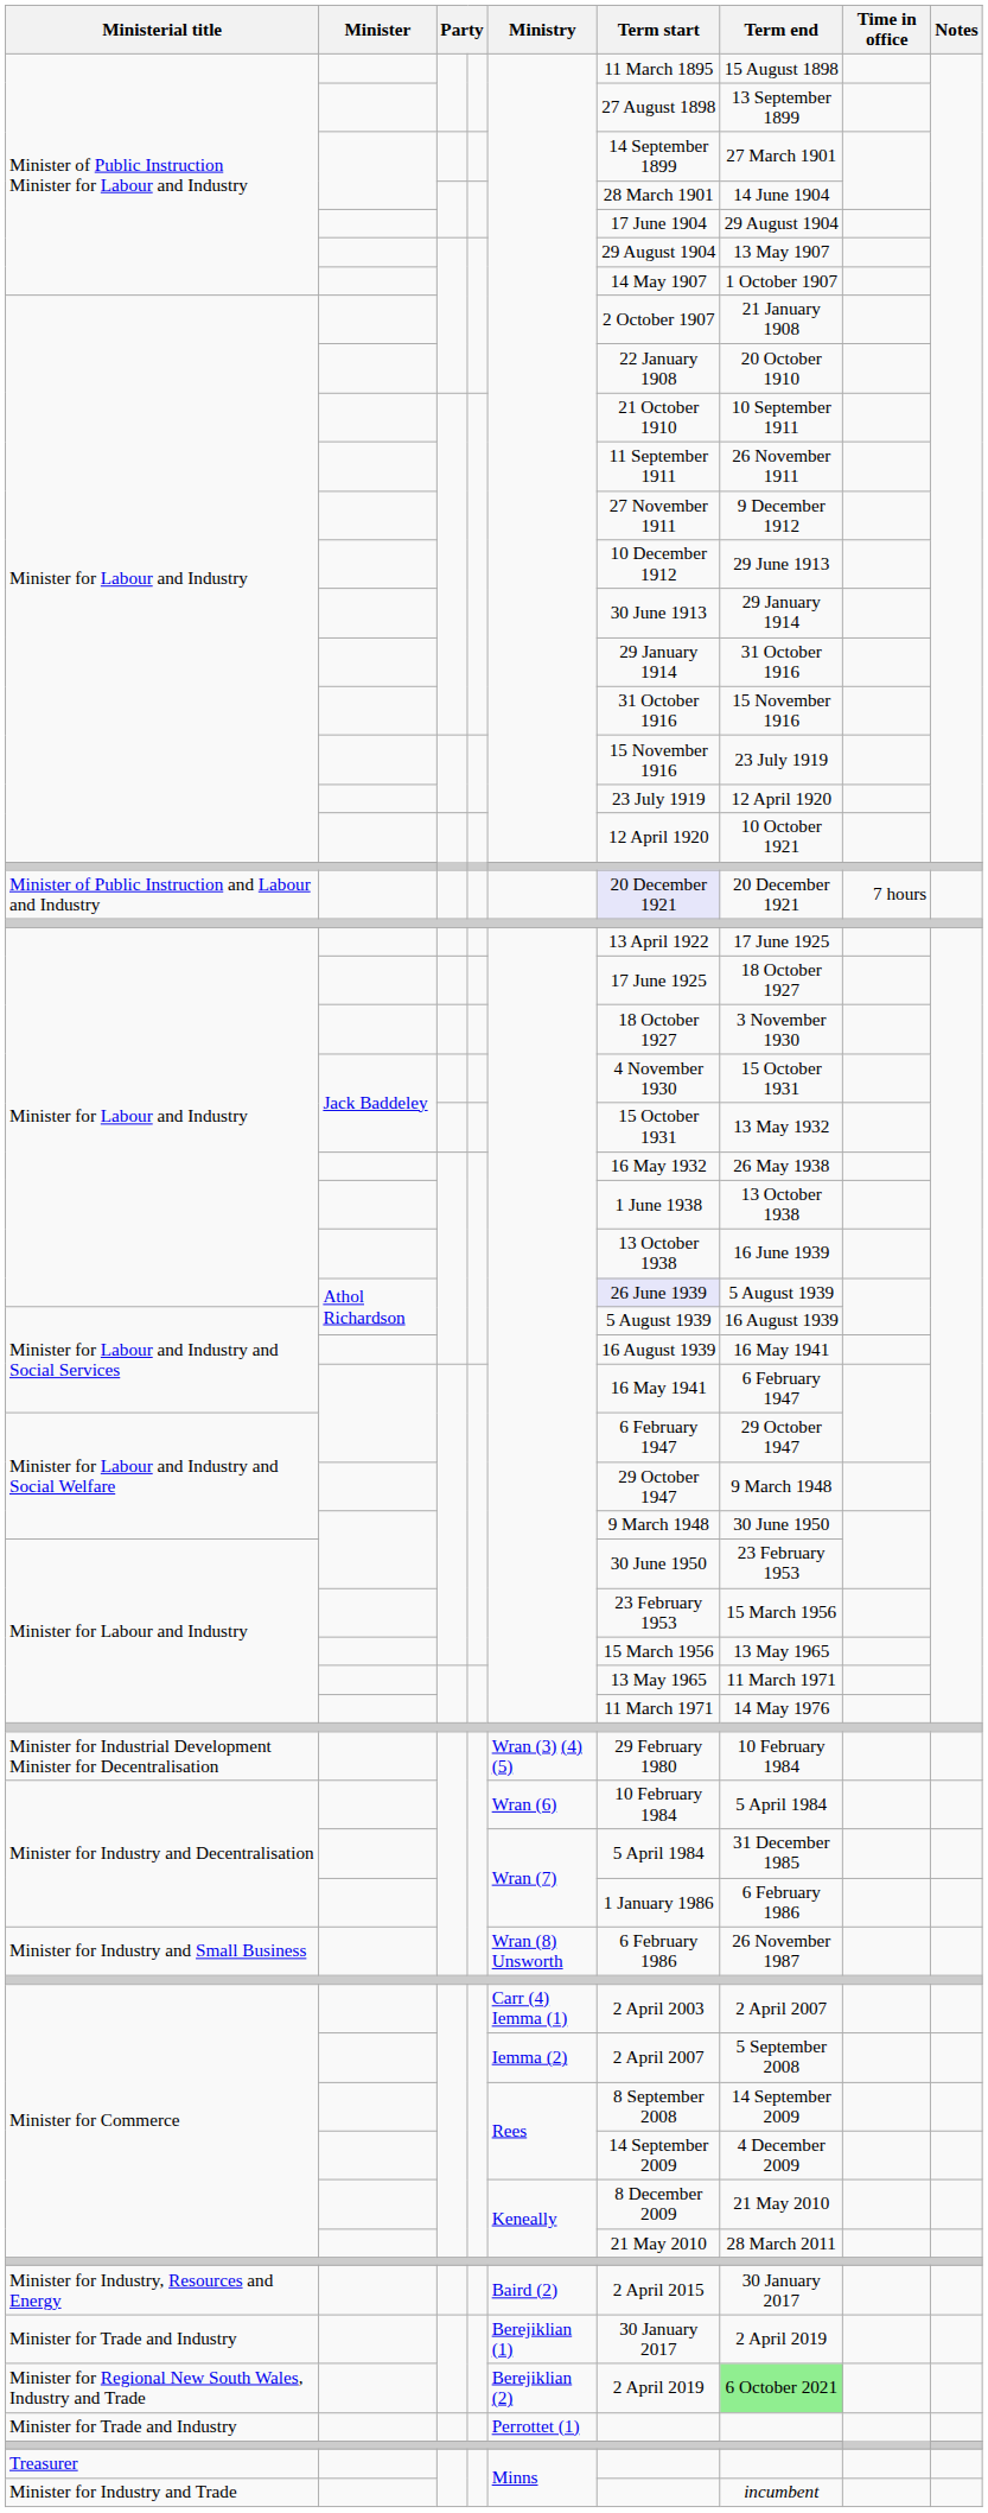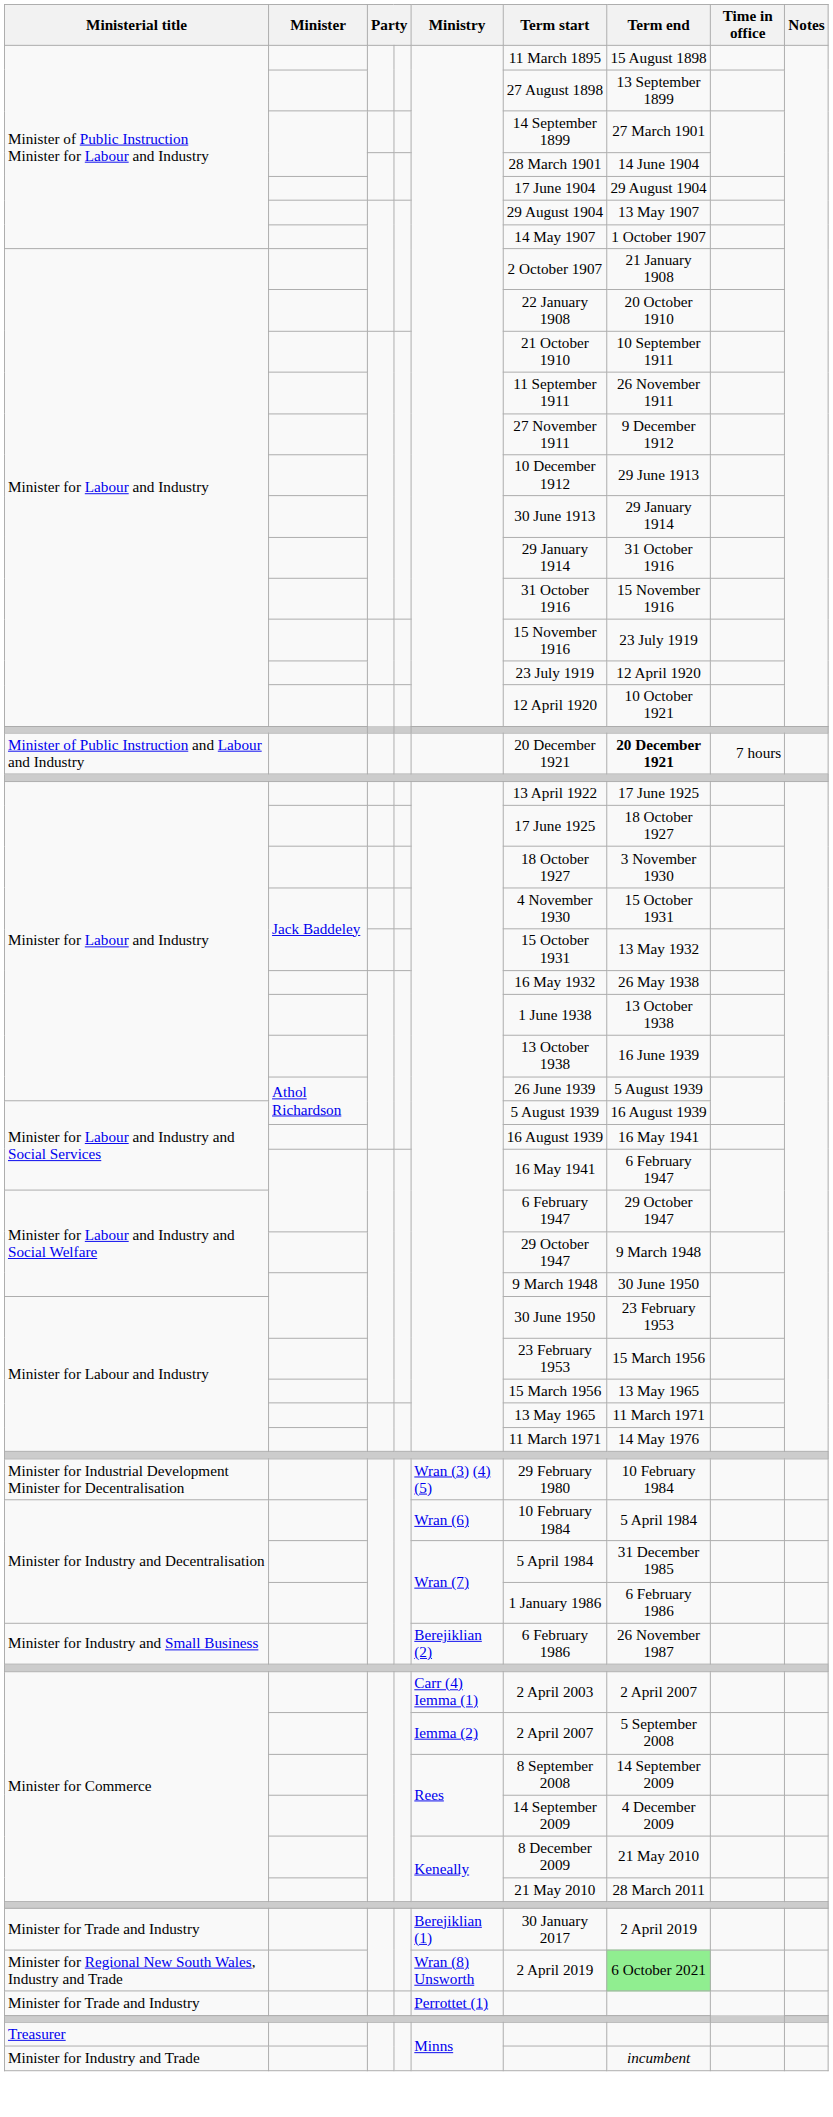 <table class="wikitable sortable">
 <tr>
 <th>Ministerial title</th>
 <th>Minister</th>
 <th colspan="2">Party</th>
 <th>Ministry</th>
 <th>Term start</th>
 <th>Term end</th>
 <th>Time in office</th>
 <th class="unsortable">Notes</th>
 </tr>
 <tr>
 <td rowspan=7>Minister of <a href='#'>Public Instruction</a><br>Minister for <a href='#'>Labour</a> and Industry</td>
 <td></td>
 <td rowspan=2 > </td>
 <td rowspan=2></td>
 <td rowspan="19"></td>
 <td align="center">11 March 1895</td>
 <td align="center">15 August 1898</td>
 <td align=right></td>
 </tr>
 <tr>
 <td></td>
 <td align="center">27 August 1898</td>
 <td align="center">13 September 1899</td>
 <td align=right></td>
 </tr>
 <tr>
 <td rowspan="2"></td>
 <td> </td>
 <td></td>
 <td align="center">14 September 1899</td>
 <td align="center">27 March 1901</td>
 <td rowspan="2" align=right></td>
 </tr>
 <tr>
 <td rowspan="2" > </td>
 <td rowspan="2"></td>
 <td align="center">28 March 1901</td>
 <td align="center">14 June 1904</td>
 </tr>
 <tr>
 <td></td>
 <td align="center">17 June 1904</td>
 <td align="center">29 August 1904</td>
 <td align=right></td>
 </tr>
 <tr>
 <td></td>
 <td rowspan="4" > </td>
 <td rowspan="4"></td>
 <td align="center">29 August 1904</td>
 <td align="center">13 May 1907</td>
 <td align=right></td>
 </tr>
 <tr>
 <td></td>
 <td align="center">14 May 1907</td>
 <td align="center">1 October 1907</td>
 <td align=right></td>
 </tr>
 <tr>
 <td rowspan="12">Minister for <a href='#'>Labour</a> and Industry</td>
 <td></td>
 <td align="center">2 October 1907</td>
 <td align="center">21 January 1908</td>
 <td align=right></td>
 </tr>
 <tr>
 <td></td>
 <td align="center">22 January 1908</td>
 <td align="center">20 October 1910</td>
 <td align=right></td>
 </tr>
 <tr>
 <td></td>
 <td rowspan="7" > </td>
 <td rowspan="7"></td>
 <td align="center">21 October 1910</td>
 <td align="center">10 September 1911</td>
 <td align=right></td>
 </tr>
 <tr>
 <td></td>
 <td align="center">11 September 1911</td>
 <td align="center">26 November 1911</td>
 <td align=right></td>
 </tr>
 <tr>
 <td></td>
 <td align="center">27 November 1911</td>
 <td align="center">9 December 1912</td>
 <td align=right></td>
 </tr>
 <tr>
 <td></td>
 <td align="center">10 December 1912</td>
 <td align="center">29 June 1913</td>
 <td align=right></td>
 </tr>
 <tr>
 <td></td>
 <td align="center">30 June 1913</td>
 <td align="center">29 January 1914</td>
 <td align=right></td>
 </tr>
 <tr>
 <td></td>
 <td align="center">29 January 1914</td>
 <td align="center">31 October 1916</td>
 <td align=right></td>
 </tr>
 <tr>
 <td></td>
 <td align="center">31 October 1916</td>
 <td align="center">15 November 1916</td>
 <td align=right></td>
 </tr>
 <tr>
 <td></td>
 <td rowspan="2" > </td>
 <td rowspan="2"></td>
 <td align="center">15 November 1916</td>
 <td align="center">23 July 1919</td>
 <td align=right></td>
 </tr>
 <tr>
 <td></td>
 <td align="center">23 July 1919</td>
 <td align="center">12 April 1920</td>
 <td align=right></td>
 </tr>
 <tr>
 <td></td>
 <td rowspan="2" > </td>
 <td rowspan="2"></td>
 <td align="center">12 April 1920</td>
 <td align="center">10 October 1921</td>
 <td align=right></td>
 </tr>
 <tr class="sortbottom">
 <th colspan="9" style="background: #cccccc;"></th>
 </tr>
 <tr>
 <td><a href='#'>Minister of Public Instruction</a> and <a href='#'>Labour</a> and Industry</td>
 <td></td>
 <td> </td>
 <td></td>
 <td></td>
-<td align="center" style="background: lavender;">20 December 1921</td>
 <td align="center">20 December 1921</td>
+<td align="center"><strong>20 December 1921</strong></td>
 <td align="right"> 7 hours</td>
 </tr>
 <tr class="sortbottom">
 <th colspan="9" style="background: #cccccc;"></th>
 </tr>
 <tr>
 <td rowspan="9">Minister for <a href='#'>Labour</a> and Industry</td>
 <td></td>
 <td> </td>
 <td></td>
 <td rowspan="20"></td>
 <td align="center">13 April 1922</td>
 <td align="center">17 June 1925</td>
 <td align=right></td>
 </tr>
 <tr>
 <td></td>
 <td> </td>
 <td></td>
 <td align="center">17 June 1925</td>
 <td align="center">18 October 1927</td>
 <td align=right></td>
 </tr>
 <tr>
 <td></td>
 <td> </td>
 <td></td>
 <td align="center">18 October 1927</td>
 <td align="center">3 November 1930</td>
 <td align=right></td>
 </tr>
 <tr>
 <td rowspan="2"><a href='#'>Jack Baddeley</a></td>
 <td> </td>
 <td></td>
 <td align="center">4 November 1930</td>
 <td align="center">15 October 1931</td>
 <td align=right></td>
 </tr>
 <tr>
 <td> </td>
 <td></td>
 <td align="center">15 October 1931</td>
 <td align="center">13 May 1932</td>
 <td align=right></td>
 </tr>
 <tr>
 <td></td>
 <td rowspan="6" > </td>
 <td rowspan="6"></td>
 <td align="center">16 May 1932</td>
 <td align="center">26 May 1938</td>
 <td align=right></td>
 </tr>
 <tr>
 <td></td>
 <td align="center">1 June 1938</td>
 <td align="center">13 October 1938</td>
 <td align=right></td>
 </tr>
 <tr>
 <td></td>
 <td align="center">13 October 1938</td>
 <td align="center">16 June 1939</td>
 <td align=right></td>
 </tr>
 <tr>
 <td rowspan="2"><a href='#'>Athol Richardson</a></td>
-<td align="center" style="background: lavender;">26 June 1939</td>
+<td align="center">26 June 1939</td>
 <td align="center">5 August 1939</td>
 <td rowspan=2 align=right></td>
 </tr>
 <tr>
 <td rowspan="3">Minister for <a href='#'>Labour</a> and Industry and <a href='#'>Social Services</a></td>
 <td align="center">5 August 1939</td>
 <td align="center">16 August 1939</td>
 </tr>
 <tr>
 <td></td>
 <td align="center">16 August 1939</td>
 <td align="center">16 May 1941</td>
 <td align=right></td>
 </tr>
 <tr>
 <td rowspan="2"></td>
 <td rowspan="7" > </td>
 <td rowspan="7"></td>
 <td align="center">16 May 1941</td>
 <td align="center">6 February 1947</td>
 <td rowspan=2 align=right></td>
 </tr>
 <tr>
 <td rowspan="3">Minister for <a href='#'>Labour</a> and Industry and <a href='#'>Social Welfare</a></td>
 <td align="center">6 February 1947</td>
 <td align="center">29 October 1947</td>
 </tr>
 <tr>
 <td></td>
 <td align="center">29 October 1947</td>
 <td align="center">9 March 1948</td>
 <td align=right></td>
 </tr>
 <tr>
 <td rowspan="2"></td>
 <td align="center">9 March 1948</td>
 <td align="center">30 June 1950</td>
 <td rowspan=2 align=right></td>
 </tr>
 <tr>
 <td rowspan="5">Minister for Labour and Industry</td>
 <td align="center">30 June 1950</td>
 <td align="center">23 February 1953</td>
 </tr>
 <tr>
 <td></td>
 <td align="center">23 February 1953</td>
 <td align="center">15 March 1956</td>
 <td align=right></td>
 </tr>
 <tr>
 <td></td>
 <td align="center">15 March 1956</td>
 <td align="center">13 May 1965</td>
 <td align=right><strong></strong></td>
 </tr>
 <tr>
 <td></td>
 <td rowspan="2" > </td>
 <td rowspan="2"></td>
 <td align="center">13 May 1965</td>
 <td align="center">11 March 1971</td>
 <td align=right></td>
 </tr>
 <tr>
 <td></td>
 <td align="center">11 March 1971</td>
 <td align="center">14 May 1976</td>
 <td align=right></td>
 </tr>
 <tr class="sortbottom">
 <th colspan="9" style="background: #cccccc;"></th>
 </tr>
 <tr>
 <td>Minister for Industrial Development<br>Minister for Decentralisation</td>
 <td></td>
 <td rowspan="5" > </td>
 <td rowspan="5"></td>
 <td><a href='#'>Wran (3)</a> <a href='#'>(4)</a> <a href='#'>(5)</a></td>
 <td align=center>29 February 1980</td>
 <td align=center>10 February 1984</td>
 <td align=right></td>
 <td></td>
 </tr>
 <tr>
 <td rowspan="3">Minister for Industry and Decentralisation</td>
 <td></td>
 <td><a href='#'>Wran (6)</a></td>
 <td align=center>10 February 1984</td>
 <td align=center>5 April 1984</td>
 <td align=right></td>
 <td></td>
 </tr>
 <tr>
 <td></td>
 <td rowspan="2"><a href='#'>Wran (7)</a></td>
 <td align=center>5 April 1984</td>
 <td align=center>31 December 1985</td>
 <td align=right></td>
 <td></td>
 </tr>
 <tr>
 <td></td>
 <td align=center>1 January 1986</td>
 <td align=center>6 February 1986</td>
 <td align=right></td>
 <td></td>
 </tr>
 <tr>
 <td>Minister for Industry and <a href='#'>Small Business</a></td>
 <td></td>
-<td><a href='#'>Wran (8)</a><br><a href='#'>Unsworth</a></td>
+<td><a href='#'>Berejiklian (2)</a></td>
 <td align=center>6 February 1986</td>
 <td align=center>26 November 1987</td>
 <td align=right></td>
 <td></td>
 </tr>
 <tr class="sortbottom">
 <th colspan="9" style="background: #cccccc;"></th>
 </tr>
 <tr>
 <td rowspan=6>Minister for Commerce</td>
 <td></td>
 <td rowspan=6 > </td>
 <td rowspan=6></td>
 <td><a href='#'>Carr (4)</a><br><a href='#'>Iemma (1)</a></td>
 <td align=center>2 April 2003</td>
 <td align=center>2 April 2007</td>
 <td align=right><strong></strong></td>
 <td></td>
 </tr>
 <tr>
 <td></td>
 <td><a href='#'>Iemma (2)</a></td>
 <td align=center>2 April 2007</td>
 <td align=center>5 September 2008</td>
 <td align=right></td>
 <td></td>
 </tr>
 <tr>
 <td></td>
 <td rowspan=2><a href='#'>Rees</a></td>
 <td align=center>8 September 2008</td>
 <td align=center>14 September 2009</td>
 <td align=right></td>
 <td></td>
 </tr>
 <tr>
 <td></td>
 <td align=center>14 September 2009</td>
 <td align=center>4 December 2009</td>
 <td align=right></td>
 <td></td>
 </tr>
 <tr>
 <td></td>
 <td rowspan=2><a href='#'>Keneally</a></td>
 <td align=center>8 December 2009</td>
 <td align=center>21 May 2010</td>
 <td align=right></td>
 <td></td>
 </tr>
 <tr>
 <td></td>
 <td align=center>21 May 2010</td>
 <td align=center>28 March 2011</td>
 <td align=right></td>
 <td></td>
 </tr>
 <tr class="sortbottom">
 <th colspan="9" style="background: #cccccc;"></th>
 </tr>
 <tr>
-<td>Minister for Industry, <a href='#'>Resources</a> and <a href='#'>Energy</a></td>
-<td></td>
-<td> </td>
-<td></td>
-<td><a href='#'>Baird (2)</a></td>
-<td align=center>2 April 2015</td>
-<td align=center>30 January 2017</td>
-<td align=right></td>
-<td></td>
-</tr>
-<tr>
 <td>Minister for Trade and Industry</td>
 <td></td>
 <td rowspan=2 > </td>
 <td rowspan=2></td>
 <td><a href='#'>Berejiklian (1)</a></td>
 <td align=center>30 January 2017</td>
 <td align=center>2 April 2019</td>
 <td align=right></td>
 <td></td>
 </tr>
 <tr>
 <td>Minister for <a href='#'>Regional New South Wales</a>, Industry and Trade</td>
 <td></td>
-<td><a href='#'>Berejiklian (2)</a></td>
+<td><a href='#'>Wran (8)</a><br><a href='#'>Unsworth</a></td>
 <td align=center>2 April 2019</td>
 <td align=center style="background: lightgreen;">6 October 2021</td>
 <td align=right></td>
 <td></td>
 </tr>
 <tr>
 <td>Minister for Trade and Industry</td>
 <td></td>
 <td> </td>
 <td></td>
 <td><a href='#'>Perrottet (1)</a></td>
 <td align=center></td>
 <td align=center></td>
 <td rowspan=2 align=right></td>
 <td></td>
 </tr>
 <tr class="sortbottom">
 <th colspan="9" style="background: #cccccc;"></th>
 </tr>
 <tr>
 <td><a href='#'>Treasurer</a></td>
 <td></td>
 <td rowspan=2 > </td>
 <td rowspan=2></td>
 <td rowspan=2><a href='#'>Minns</a></td>
 <td align=center></td>
 <td align=center></td>
 <td align=right></td>
 </tr>
 <tr>
 <td>Minister for Industry and Trade</td>
 <td></td>
 <td align=center></td>
 <td align=center><em>incumbent</em></td>
 <td align=right></td>
 <td></td>
 </tr>
 </table>
